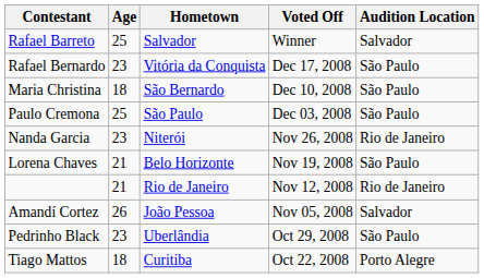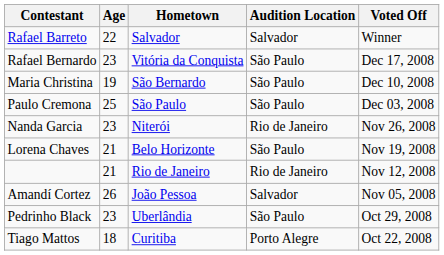 <table class="wikitable" style="font-size:95%;">
 <tr>
 <th>Contestant</th>
 <th>Age</th>
 <th>Hometown</th>
+<th>Audition Location</th>
 <th>Voted Off</th>
-<th>Audition Location</th>
 </tr>
 <tr>
 <td><a href='#'>Rafael Barreto</a></td>
-<td>25</td>
+<td>22</td>
 <td><a href='#'>Salvador</a></td>
+<td>Salvador</td>
 <td>Winner</td>
-<td>Salvador</td>
 </tr>
 <tr>
 <td>Rafael Bernardo</td>
 <td>23</td>
 <td><a href='#'>Vitória da Conquista</a></td>
+<td>São Paulo</td>
 <td>Dec 17, 2008</td>
-<td>São Paulo</td>
 </tr>
 <tr>
 <td>Maria Christina</td>
-<td>18</td>
+<td>19</td>
 <td><a href='#'>São Bernardo</a></td>
+<td>São Paulo</td>
 <td>Dec 10, 2008</td>
-<td>São Paulo</td>
 </tr>
 <tr>
 <td>Paulo Cremona</td>
 <td>25</td>
 <td><a href='#'>São Paulo</a></td>
+<td>São Paulo</td>
 <td>Dec 03, 2008</td>
-<td>São Paulo</td>
 </tr>
 <tr>
 <td>Nanda Garcia</td>
 <td>23</td>
 <td><a href='#'>Niterói</a></td>
+<td>Rio de Janeiro</td>
 <td>Nov 26, 2008</td>
-<td>Rio de Janeiro</td>
 </tr>
 <tr>
 <td>Lorena Chaves</td>
 <td>21</td>
 <td><a href='#'>Belo Horizonte</a></td>
+<td>São Paulo</td>
 <td>Nov 19, 2008</td>
-<td>São Paulo</td>
 </tr>
 <tr>
 <td></td>
 <td>21</td>
 <td><a href='#'>Rio de Janeiro</a></td>
+<td>Rio de Janeiro</td>
 <td>Nov 12, 2008</td>
-<td>Rio de Janeiro</td>
 </tr>
 <tr>
 <td>Amandí Cortez</td>
 <td>26</td>
 <td><a href='#'>João Pessoa</a></td>
+<td>Salvador</td>
 <td>Nov 05, 2008</td>
-<td>Salvador</td>
 </tr>
 <tr>
 <td>Pedrinho Black</td>
 <td>23</td>
 <td><a href='#'>Uberlândia</a></td>
+<td>São Paulo</td>
 <td>Oct 29, 2008</td>
-<td>São Paulo</td>
 </tr>
 <tr>
 <td>Tiago Mattos</td>
 <td>18</td>
 <td><a href='#'>Curitiba</a></td>
+<td>Porto Alegre</td>
 <td>Oct 22, 2008</td>
-<td>Porto Alegre</td>
 </tr>
 </table>
